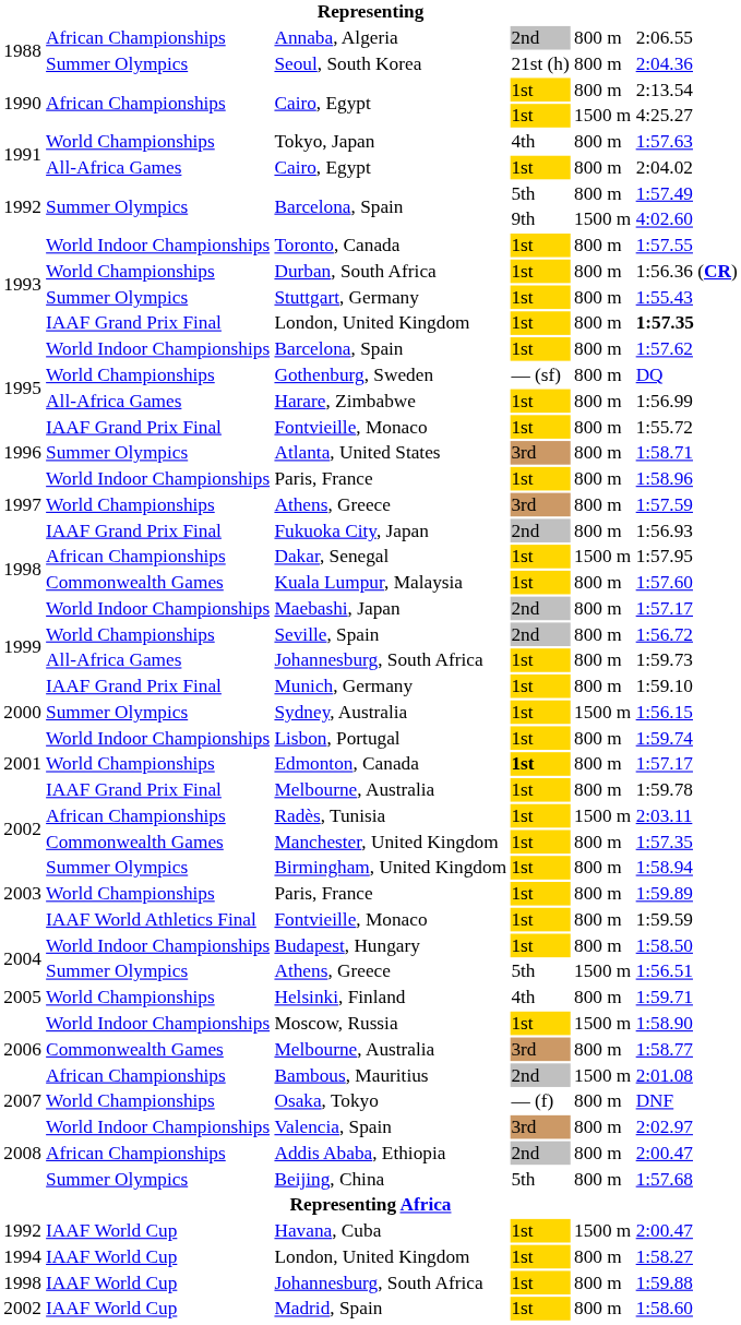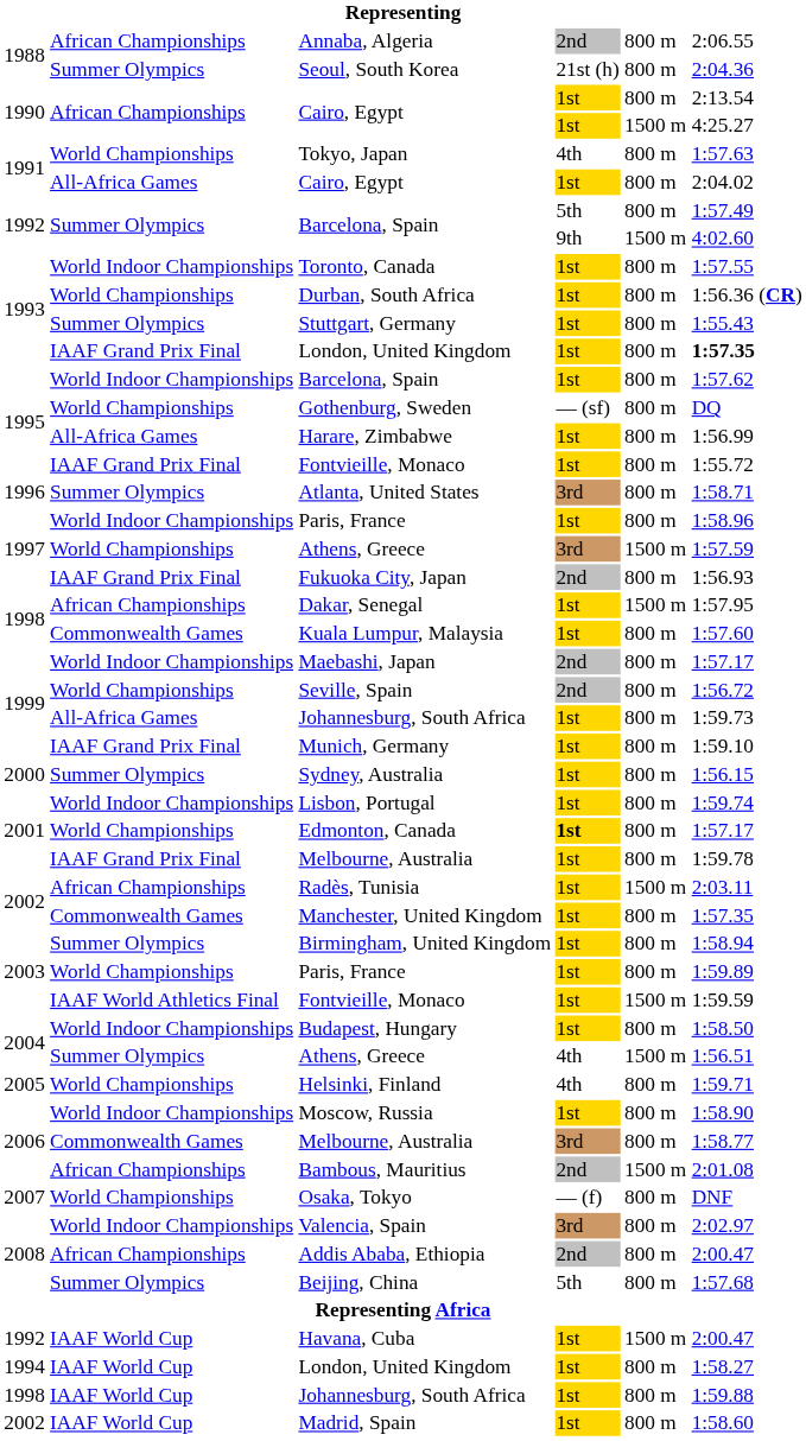 <table>
 <tr>
 <th colspan="6">Representing </th>
 </tr>
 <tr>
 <td rowspan=2>1988</td>
 <td><a href='#'>African Championships</a></td>
 <td><a href='#'>Annaba</a>, Algeria</td>
 <td bgcolor=silver>2nd</td>
 <td>800 m</td>
 <td>2:06.55</td>
 </tr>
 <tr>
 <td><a href='#'>Summer Olympics</a></td>
 <td><a href='#'>Seoul</a>, South Korea</td>
 <td>21st (h)</td>
 <td>800 m</td>
 <td><a href='#'>2:04.36</a></td>
 </tr>
 <tr>
 <td rowspan=2>1990</td>
 <td rowspan=2><a href='#'>African Championships</a></td>
 <td rowspan=2><a href='#'>Cairo</a>, Egypt</td>
 <td bgcolor=gold>1st</td>
 <td>800 m</td>
 <td>2:13.54</td>
 </tr>
 <tr>
 <td bgcolor=gold>1st</td>
 <td>1500 m</td>
 <td>4:25.27</td>
 </tr>
 <tr>
 <td rowspan=2>1991</td>
 <td><a href='#'>World Championships</a></td>
 <td>Tokyo, Japan</td>
 <td>4th</td>
 <td>800 m</td>
 <td><a href='#'>1:57.63</a></td>
 </tr>
 <tr>
 <td><a href='#'>All-Africa Games</a></td>
 <td><a href='#'>Cairo</a>, Egypt</td>
 <td bgcolor=gold>1st</td>
 <td>800 m</td>
 <td>2:04.02</td>
 </tr>
 <tr>
 <td rowspan=2>1992</td>
 <td rowspan=2><a href='#'>Summer Olympics</a></td>
 <td rowspan=2><a href='#'>Barcelona</a>, Spain</td>
 <td>5th</td>
 <td>800 m</td>
 <td><a href='#'>1:57.49</a></td>
 </tr>
 <tr>
 <td>9th</td>
 <td>1500 m</td>
 <td><a href='#'>4:02.60</a></td>
 </tr>
 <tr>
 <td rowspan=4>1993</td>
 <td><a href='#'>World Indoor Championships</a></td>
 <td><a href='#'>Toronto</a>, Canada</td>
 <td bgcolor=gold>1st</td>
 <td>800 m</td>
 <td><a href='#'>1:57.55</a></td>
 </tr>
 <tr>
 <td><a href='#'>World Championships</a></td>
 <td><a href='#'>Durban</a>, South Africa</td>
 <td bgcolor=gold>1st</td>
 <td>800 m</td>
 <td>1:56.36 (<strong><a href='#'>CR</a></strong>)</td>
 </tr>
 <tr>
 <td><a href='#'>Summer Olympics</a></td>
 <td><a href='#'>Stuttgart</a>, Germany</td>
 <td bgcolor=gold>1st</td>
 <td>800 m</td>
 <td><a href='#'>1:55.43</a></td>
 </tr>
 <tr>
 <td><a href='#'>IAAF Grand Prix Final</a></td>
 <td>London, United Kingdom</td>
 <td bgcolor=gold>1st</td>
 <td>800 m</td>
 <td><strong>1:57.35</strong></td>
 </tr>
 <tr>
 <td rowspan=4>1995</td>
 <td><a href='#'>World Indoor Championships</a></td>
 <td><a href='#'>Barcelona</a>, Spain</td>
 <td bgcolor=gold>1st</td>
 <td>800 m</td>
 <td><a href='#'>1:57.62</a></td>
 </tr>
 <tr>
 <td><a href='#'>World Championships</a></td>
 <td><a href='#'>Gothenburg</a>, Sweden</td>
 <td>— (sf)</td>
 <td>800 m</td>
 <td><a href='#'>DQ</a></td>
 </tr>
 <tr>
 <td><a href='#'>All-Africa Games</a></td>
 <td><a href='#'>Harare</a>, Zimbabwe</td>
 <td bgcolor=gold>1st</td>
 <td>800 m</td>
 <td>1:56.99</td>
 </tr>
 <tr>
 <td><a href='#'>IAAF Grand Prix Final</a></td>
 <td><a href='#'>Fontvieille</a>, Monaco</td>
 <td bgcolor=gold>1st</td>
 <td>800 m</td>
 <td>1:55.72</td>
 </tr>
 <tr>
 <td>1996</td>
 <td><a href='#'>Summer Olympics</a></td>
 <td><a href='#'>Atlanta</a>, United States</td>
 <td bgcolor="cc9966">3rd</td>
 <td>800 m</td>
 <td><a href='#'>1:58.71</a></td>
 </tr>
 <tr>
 <td rowspan=3>1997</td>
 <td><a href='#'>World Indoor Championships</a></td>
 <td>Paris, France</td>
 <td bgcolor=gold>1st</td>
 <td>800 m</td>
 <td><a href='#'>1:58.96</a></td>
 </tr>
 <tr>
 <td><a href='#'>World Championships</a></td>
 <td><a href='#'>Athens</a>, Greece</td>
 <td bgcolor="cc9966">3rd</td>
-<td>800 m</td>
+<td>1500 m</td>
 <td><a href='#'>1:57.59</a></td>
 </tr>
 <tr>
 <td><a href='#'>IAAF Grand Prix Final</a></td>
 <td><a href='#'>Fukuoka City</a>, Japan</td>
 <td bgcolor=silver>2nd</td>
 <td>800 m</td>
 <td>1:56.93</td>
 </tr>
 <tr>
 <td rowspan=2>1998</td>
 <td><a href='#'>African Championships</a></td>
 <td><a href='#'>Dakar</a>, Senegal</td>
 <td bgcolor=gold>1st</td>
 <td>1500 m</td>
 <td>1:57.95</td>
 </tr>
 <tr>
 <td><a href='#'>Commonwealth Games</a></td>
 <td><a href='#'>Kuala Lumpur</a>, Malaysia</td>
 <td bgcolor=gold>1st</td>
 <td>800 m</td>
 <td><a href='#'>1:57.60</a></td>
 </tr>
 <tr>
 <td rowspan=4>1999</td>
 <td><a href='#'>World Indoor Championships</a></td>
 <td><a href='#'>Maebashi</a>, Japan</td>
 <td bgcolor=silver>2nd</td>
 <td>800 m</td>
 <td><a href='#'>1:57.17</a></td>
 </tr>
 <tr>
 <td><a href='#'>World Championships</a></td>
 <td><a href='#'>Seville</a>, Spain</td>
 <td bgcolor=silver>2nd</td>
 <td>800 m</td>
 <td><a href='#'>1:56.72</a></td>
 </tr>
 <tr>
 <td><a href='#'>All-Africa Games</a></td>
 <td><a href='#'>Johannesburg</a>, South Africa</td>
 <td bgcolor=gold>1st</td>
 <td>800 m</td>
 <td>1:59.73</td>
 </tr>
 <tr>
 <td><a href='#'>IAAF Grand Prix Final</a></td>
 <td><a href='#'>Munich</a>, Germany</td>
 <td bgcolor=gold>1st</td>
 <td>800 m</td>
 <td>1:59.10</td>
 </tr>
 <tr>
 <td>2000</td>
 <td><a href='#'>Summer Olympics</a></td>
 <td><a href='#'>Sydney</a>, Australia</td>
 <td bgcolor=gold>1st</td>
-<td>1500 m</td>
+<td>800 m</td>
 <td><a href='#'>1:56.15</a></td>
 </tr>
 <tr>
 <td rowspan=3>2001</td>
 <td><a href='#'>World Indoor Championships</a></td>
 <td><a href='#'>Lisbon</a>, Portugal</td>
 <td bgcolor=gold>1st</td>
 <td>800 m</td>
 <td><a href='#'>1:59.74</a></td>
 </tr>
 <tr>
 <td><a href='#'>World Championships</a></td>
 <td><a href='#'>Edmonton</a>, Canada</td>
 <td bgcolor=gold><strong>1st</strong></td>
 <td>800 m</td>
 <td><a href='#'>1:57.17</a></td>
 </tr>
 <tr>
 <td><a href='#'>IAAF Grand Prix Final</a></td>
 <td><a href='#'>Melbourne</a>, Australia</td>
 <td bgcolor=gold>1st</td>
 <td>800 m</td>
 <td>1:59.78</td>
 </tr>
 <tr>
 <td rowspan=2>2002</td>
 <td><a href='#'>African Championships</a></td>
 <td><a href='#'>Radès</a>, Tunisia</td>
 <td bgcolor=gold>1st</td>
 <td>1500 m</td>
 <td><a href='#'>2:03.11</a></td>
 </tr>
 <tr>
 <td><a href='#'>Commonwealth Games</a></td>
 <td><a href='#'>Manchester</a>, United Kingdom</td>
 <td bgcolor=gold>1st</td>
 <td>800 m</td>
 <td><a href='#'>1:57.35</a></td>
 </tr>
 <tr>
 <td rowspan=3>2003</td>
 <td><a href='#'>Summer Olympics</a></td>
 <td><a href='#'>Birmingham</a>, United Kingdom</td>
 <td bgcolor=gold>1st</td>
 <td>800 m</td>
 <td><a href='#'>1:58.94</a></td>
 </tr>
 <tr>
 <td><a href='#'>World Championships</a></td>
 <td>Paris, France</td>
 <td bgcolor=gold>1st</td>
 <td>800 m</td>
 <td><a href='#'>1:59.89</a></td>
 </tr>
 <tr>
 <td><a href='#'>IAAF World Athletics Final</a></td>
 <td><a href='#'>Fontvieille</a>, Monaco</td>
 <td bgcolor=gold>1st</td>
-<td>800 m</td>
+<td>1500 m</td>
 <td>1:59.59</td>
 </tr>
 <tr>
 <td rowspan=2>2004</td>
 <td><a href='#'>World Indoor Championships</a></td>
 <td><a href='#'>Budapest</a>, Hungary</td>
 <td bgcolor=gold>1st</td>
 <td>800 m</td>
 <td><a href='#'>1:58.50</a></td>
 </tr>
 <tr>
 <td><a href='#'>Summer Olympics</a></td>
 <td><a href='#'>Athens</a>, Greece</td>
-<td>5th</td>
+<td>4th</td>
 <td>1500 m</td>
 <td><a href='#'>1:56.51</a></td>
 </tr>
 <tr>
 <td>2005</td>
 <td><a href='#'>World Championships</a></td>
 <td><a href='#'>Helsinki</a>, Finland</td>
 <td>4th</td>
 <td>800 m</td>
 <td><a href='#'>1:59.71</a></td>
 </tr>
 <tr>
 <td rowspan=3>2006</td>
 <td><a href='#'>World Indoor Championships</a></td>
 <td>Moscow, Russia</td>
 <td bgcolor=gold>1st</td>
-<td>1500 m</td>
+<td>800 m</td>
 <td><a href='#'>1:58.90</a></td>
 </tr>
 <tr>
 <td><a href='#'>Commonwealth Games</a></td>
 <td><a href='#'>Melbourne</a>, Australia</td>
 <td bgcolor="cc9966">3rd</td>
 <td>800 m</td>
 <td><a href='#'>1:58.77</a></td>
 </tr>
 <tr>
 <td><a href='#'>African Championships</a></td>
 <td><a href='#'>Bambous</a>, Mauritius</td>
 <td bgcolor=silver>2nd</td>
 <td>1500 m</td>
 <td><a href='#'>2:01.08</a></td>
 </tr>
 <tr>
 <td>2007</td>
 <td><a href='#'>World Championships</a></td>
 <td><a href='#'>Osaka</a>, Tokyo</td>
 <td>— (f)</td>
 <td>800 m</td>
 <td><a href='#'>DNF</a></td>
 </tr>
 <tr>
 <td rowspan=3>2008</td>
 <td><a href='#'>World Indoor Championships</a></td>
 <td><a href='#'>Valencia</a>, Spain</td>
 <td bgcolor="cc9966">3rd</td>
 <td>800 m</td>
 <td><a href='#'>2:02.97</a></td>
 </tr>
 <tr>
 <td><a href='#'>African Championships</a></td>
 <td><a href='#'>Addis Ababa</a>, Ethiopia</td>
 <td bgcolor=silver>2nd</td>
 <td>800 m</td>
 <td><a href='#'>2:00.47</a></td>
 </tr>
 <tr>
 <td><a href='#'>Summer Olympics</a></td>
 <td><a href='#'>Beijing</a>, China</td>
 <td>5th</td>
 <td>800 m</td>
 <td><a href='#'>1:57.68</a></td>
 </tr>
 <tr>
 <th colspan="6">Representing  <a href='#'>Africa</a></th>
 </tr>
 <tr>
 <td>1992</td>
 <td><a href='#'>IAAF World Cup</a></td>
 <td><a href='#'>Havana</a>, Cuba</td>
 <td bgcolor=gold>1st</td>
 <td>1500 m</td>
 <td><a href='#'>2:00.47</a></td>
 </tr>
 <tr>
 <td>1994</td>
 <td><a href='#'>IAAF World Cup</a></td>
 <td>London, United Kingdom</td>
 <td bgcolor=gold>1st</td>
 <td>800 m</td>
 <td><a href='#'>1:58.27</a></td>
 </tr>
 <tr>
 <td>1998</td>
 <td><a href='#'>IAAF World Cup</a></td>
 <td><a href='#'>Johannesburg</a>, South Africa</td>
 <td bgcolor=gold>1st</td>
 <td>800 m</td>
 <td><a href='#'>1:59.88</a></td>
 </tr>
 <tr>
 <td>2002</td>
 <td><a href='#'>IAAF World Cup</a></td>
 <td><a href='#'>Madrid</a>, Spain</td>
 <td bgcolor=gold>1st</td>
 <td>800 m</td>
 <td><a href='#'>1:58.60</a></td>
 </tr>
 </table>
